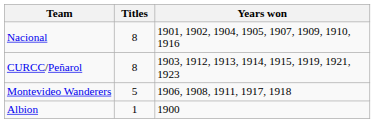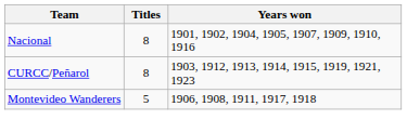 <table class="wikitable sortable" style="text-align:left">
 <tr>
 <th width=150px>Team</th>
 <th width=50px>Titles</th>
 <th width=300px>Years won</th>
 </tr>
 <tr>
 <td><a href='#'>Nacional</a></td>
 <td align="center">8</td>
 <td>1901, 1902, 1904, 1905, 1907, 1909, 1910, 1916</td>
 </tr>
 <tr>
 <td><a href='#'>CURCC</a>/<a href='#'>Peñarol</a> </td>
 <td align="center">8</td>
 <td>1903, 1912, 1913, 1914, 1915, 1919, 1921, 1923</td>
 </tr>
 <tr>
 <td><a href='#'>Montevideo Wanderers</a></td>
 <td align="center">5</td>
 <td>1906, 1908, 1911, 1917, 1918</td>
 </tr>
-<tr>
-<td><a href='#'>Albion</a></td>
-<td align="center">1</td>
-<td>1900</td>
-</tr>
 </table>
